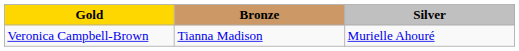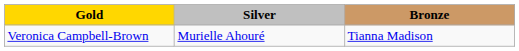 <table class="wikitable" style="text-align:left">
 <tr align="center">
 <td width=200 bgcolor=gold><strong>Gold</strong></td>
+<td width=200 bgcolor=silver><strong>Silver</strong></td>
 <td width=200 bgcolor=CC9966><strong>Bronze</strong></td>
-<td width=200 bgcolor=silver><strong>Silver</strong></td>
 </tr>
 <tr>
 <td><a href='#'>Veronica Campbell-Brown</a><br><em></em></td>
+<td><a href='#'>Murielle Ahouré</a><br><em></em></td>
 <td><a href='#'>Tianna Madison</a><br><em></em></td>
-<td><a href='#'>Murielle Ahouré</a><br><em></em></td>
 </tr>
 </table>
